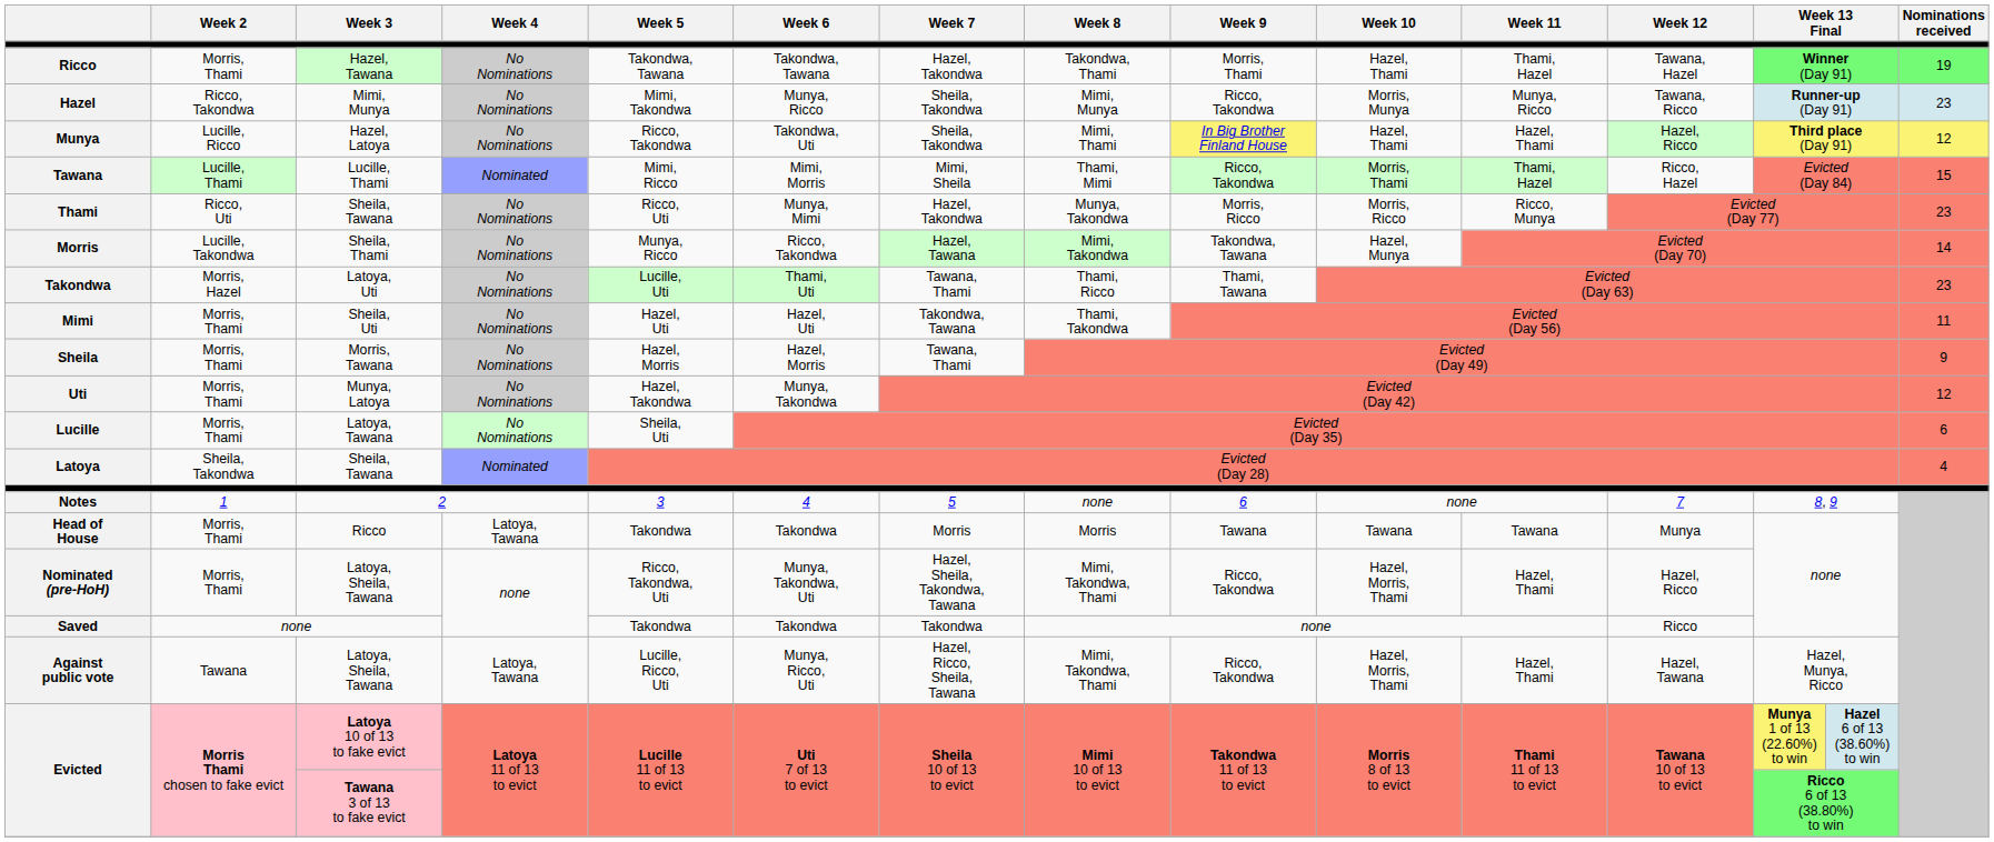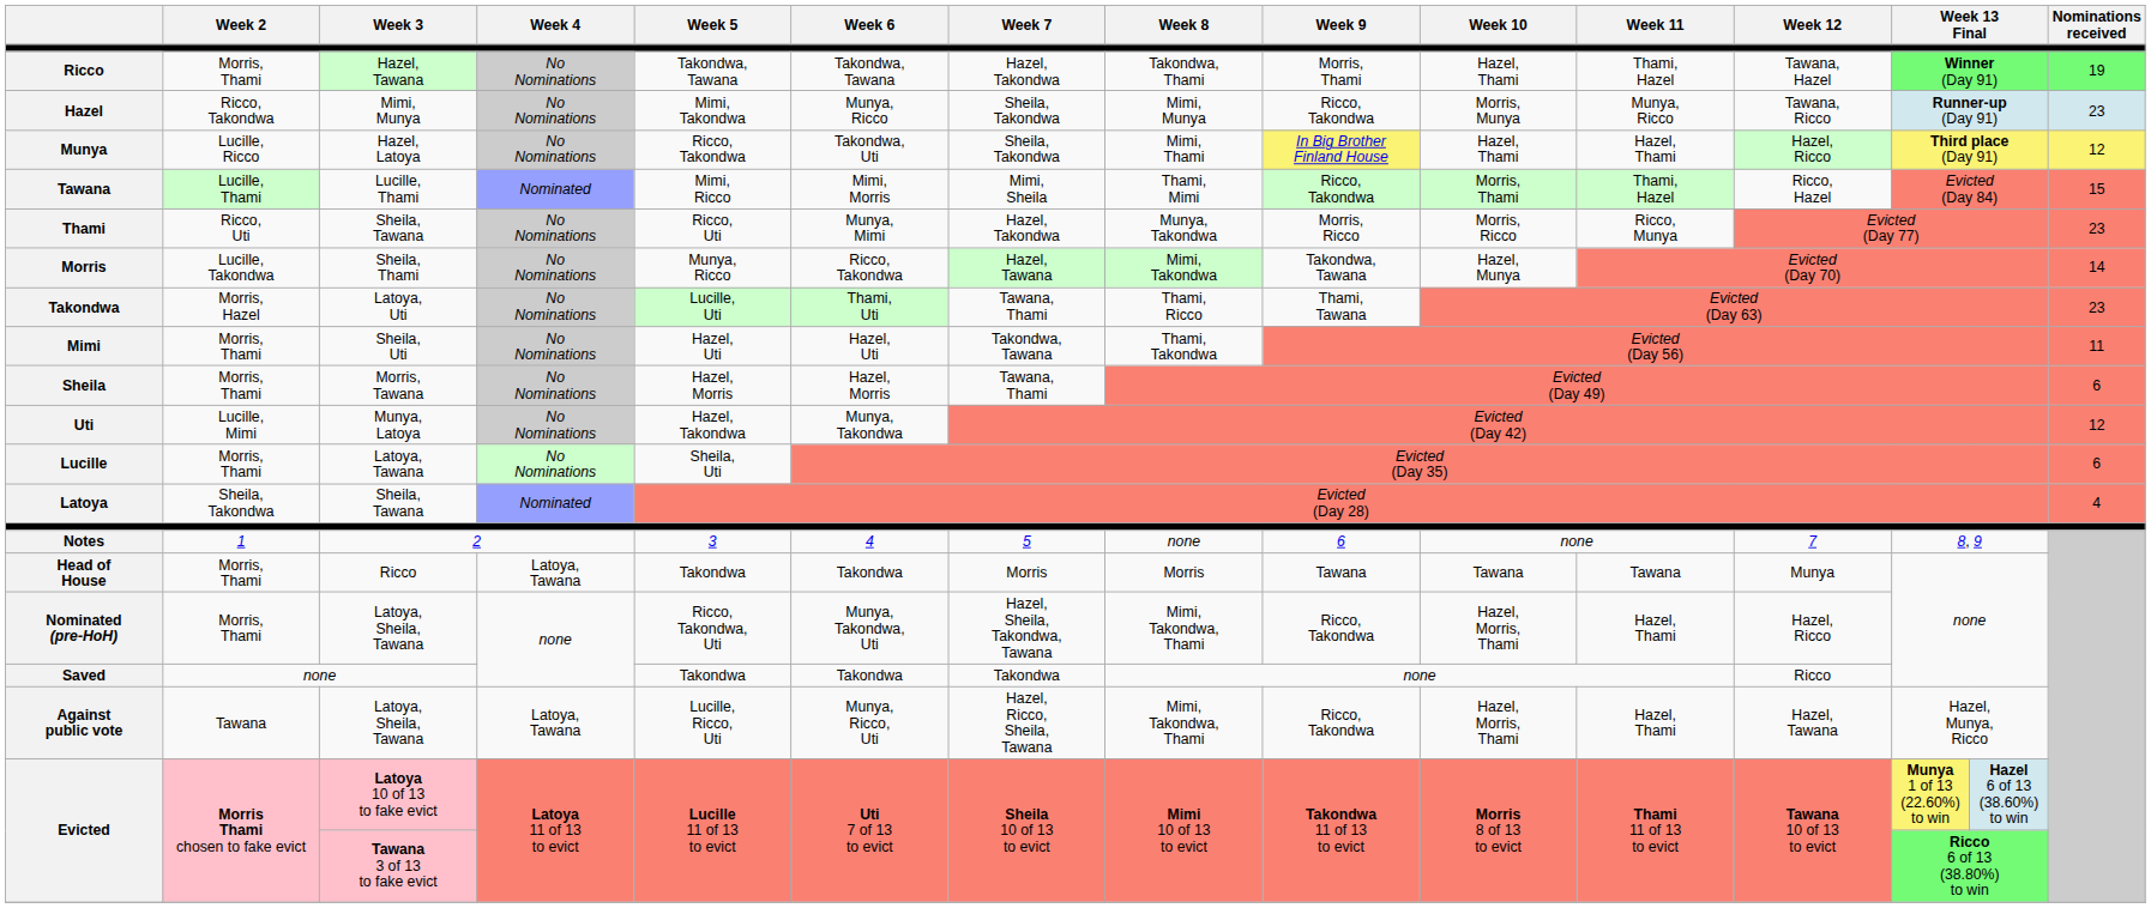 <table class="wikitable" style="text-align:center; width:100%; font-size:85%; line-height:15px;">
 <tr>
 <th style="width:7%"></th>
 <th style="width:7%">Week 2</th>
 <th style="width:7%">Week 3</th>
 <th style="width:7%">Week 4</th>
 <th style="width:7%">Week 5</th>
 <th style="width:7%">Week 6</th>
 <th style="width:7%">Week 7</th>
 <th style="width:7%">Week 8</th>
 <th style="width:7%">Week 9</th>
 <th style="width:7%">Week 10</th>
 <th style="width:7%">Week 11</th>
 <th style="width:7%">Week 12</th>
 <th colspan="2" style="width:7%">Week 13<br>Final</th>
 <th style="width:1%">Nominations received</th>
 </tr>
 <tr>
 <th colspan="15" style="background:#000000"></th>
 </tr>
 <tr>
 <th>Ricco</th>
 <td>Morris,<br>Thami</td>
 <td style="background:#cfc">Hazel,<br>Tawana</td>
 <td style="background:#CCCCCC"><em>No<br>Nominations</em></td>
 <td>Takondwa,<br>Tawana</td>
 <td>Takondwa,<br>Tawana</td>
 <td>Hazel,<br>Takondwa</td>
 <td>Takondwa,<br>Thami</td>
 <td>Morris,<br>Thami</td>
 <td>Hazel,<br>Thami</td>
 <td>Thami,<br>Hazel</td>
 <td>Tawana,<br>Hazel</td>
 <td colspan="2" style="background:#73FB76"><strong>Winner</strong><br>(Day 91)</td>
 <td style="background:#73FB76">19</td>
 </tr>
 <tr>
 <th>Hazel</th>
 <td>Ricco,<br>Takondwa</td>
 <td>Mimi,<br>Munya</td>
 <td style="background:#CCCCCC"><em>No<br>Nominations</em></td>
 <td>Mimi,<br>Takondwa</td>
 <td>Munya,<br>Ricco</td>
 <td>Sheila,<br>Takondwa</td>
 <td>Mimi,<br>Munya</td>
 <td>Ricco,<br>Takondwa</td>
 <td>Morris,<br>Munya</td>
 <td>Munya,<br>Ricco</td>
 <td>Tawana,<br>Ricco</td>
 <td colspan="2" style="background:#D1E8EF"><strong>Runner-up</strong><br>(Day 91)</td>
 <td style="background:#D1E8EF">23</td>
 </tr>
 <tr>
 <th>Munya</th>
 <td>Lucille,<br>Ricco</td>
 <td>Hazel,<br>Latoya</td>
 <td style="background:#CCCCCC"><em>No<br>Nominations</em></td>
 <td>Ricco,<br>Takondwa</td>
 <td>Takondwa,<br>Uti</td>
 <td>Sheila,<br>Takondwa</td>
 <td>Mimi,<br>Thami</td>
 <td style="background:#FBF373"><em><a href='#'>In Big Brother<br>Finland House</a></em></td>
 <td>Hazel,<br>Thami</td>
 <td>Hazel,<br>Thami</td>
 <td style="background:#cfc">Hazel,<br>Ricco</td>
 <td colspan="2" style="background:#FBF373"><strong>Third place</strong><br>(Day 91)</td>
 <td style="background:#FBF373">12</td>
 </tr>
 <tr>
 <th>Tawana</th>
 <td style="background:#cfc">Lucille,<br>Thami</td>
 <td>Lucille,<br>Thami</td>
 <td style="background:#959FFD"><em>Nominated</em></td>
 <td>Mimi,<br>Ricco</td>
 <td>Mimi,<br>Morris</td>
 <td>Mimi,<br>Sheila</td>
 <td>Thami,<br>Mimi</td>
 <td style="background:#cfc">Ricco,<br>Takondwa</td>
 <td style="background:#cfc">Morris,<br>Thami</td>
 <td style="background:#cfc">Thami,<br>Hazel</td>
 <td>Ricco,<br>Hazel</td>
 <td colspan="2" style="background:#FA8072"><em>Evicted</em><br>(Day 84)</td>
 <td style="background:#FA8072">15</td>
 </tr>
 <tr>
 <th>Thami</th>
 <td>Ricco,<br>Uti</td>
 <td>Sheila,<br>Tawana</td>
 <td style="background:#CCCCCC"><em>No<br>Nominations</em></td>
 <td>Ricco,<br>Uti</td>
 <td>Munya,<br>Mimi</td>
 <td>Hazel,<br>Takondwa</td>
 <td>Munya,<br>Takondwa</td>
 <td>Morris,<br>Ricco</td>
 <td>Morris,<br>Ricco</td>
 <td>Ricco,<br>Munya</td>
 <td colspan="3" style="background:#FA8072"><em>Evicted</em><br>(Day 77)</td>
 <td style="background:#FA8072">23</td>
 </tr>
 <tr>
 <th>Morris</th>
 <td>Lucille,<br>Takondwa</td>
 <td>Sheila,<br>Thami</td>
 <td style="background:#CCCCCC"><em>No<br>Nominations</em></td>
 <td>Munya,<br>Ricco</td>
 <td>Ricco,<br>Takondwa</td>
 <td style="background:#cfc">Hazel,<br>Tawana</td>
 <td style="background:#cfc">Mimi,<br>Takondwa</td>
 <td>Takondwa,<br>Tawana</td>
 <td>Hazel,<br>Munya</td>
 <td colspan="4" style="background:#FA8072"><em>Evicted</em><br>(Day 70)</td>
 <td style="background:#FA8072">14</td>
 </tr>
 <tr>
 <th>Takondwa</th>
 <td>Morris,<br>Hazel</td>
 <td>Latoya,<br>Uti</td>
 <td style="background:#CCCCCC"><em>No<br>Nominations</em></td>
 <td style="background:#cfc">Lucille,<br>Uti</td>
 <td style="background:#cfc">Thami,<br>Uti</td>
 <td>Tawana,<br>Thami</td>
 <td>Thami,<br>Ricco</td>
 <td>Thami,<br>Tawana</td>
 <td colspan="5" style="background:#FA8072"><em>Evicted</em><br>(Day 63)</td>
 <td style="background:#FA8072">23</td>
 </tr>
 <tr>
 <th>Mimi</th>
 <td>Morris,<br>Thami</td>
 <td>Sheila,<br>Uti</td>
 <td style="background:#CCCCCC"><em>No<br>Nominations</em></td>
 <td>Hazel,<br>Uti</td>
 <td>Hazel,<br>Uti</td>
 <td>Takondwa,<br>Tawana</td>
 <td>Thami,<br>Takondwa</td>
 <td colspan="6" style="background:#FA8072"><em>Evicted</em><br>(Day 56)</td>
 <td style="background:#FA8072">11</td>
 </tr>
 <tr>
 <th>Sheila</th>
 <td>Morris,<br>Thami</td>
 <td>Morris,<br>Tawana</td>
 <td style="background:#CCCCCC"><em>No<br>Nominations</em></td>
 <td>Hazel,<br>Morris</td>
 <td>Hazel,<br>Morris</td>
 <td>Tawana,<br>Thami</td>
 <td colspan="7" style="background:#FA8072"><em>Evicted</em><br>(Day 49)</td>
-<td style="background:#FA8072">9</td>
+<td style="background:#FA8072">6</td>
 </tr>
 <tr>
 <th>Uti</th>
-<td>Morris,<br>Thami</td>
+<td>Lucille,<br>Mimi</td>
 <td>Munya,<br>Latoya</td>
 <td style="background:#CCCCCC"><em>No<br>Nominations</em></td>
 <td>Hazel,<br>Takondwa</td>
 <td>Munya,<br>Takondwa</td>
 <td colspan="8" style="background:#FA8072"><em>Evicted</em><br>(Day 42)</td>
 <td style="background:#FA8072">12</td>
 </tr>
 <tr>
 <th>Lucille</th>
 <td>Morris,<br>Thami</td>
 <td>Latoya,<br>Tawana</td>
 <td style="background:#cfc"><em>No<br>Nominations</em></td>
 <td>Sheila,<br>Uti</td>
 <td colspan="9" style="background:#FA8072"><em>Evicted</em><br>(Day 35)</td>
 <td style="background:#FA8072">6</td>
 </tr>
 <tr>
 <th>Latoya</th>
 <td>Sheila,<br>Takondwa</td>
 <td>Sheila,<br>Tawana</td>
 <td style="background:#959FFD"><em>Nominated</em></td>
 <td colspan="10" style="background:#FA8072"><em>Evicted</em><br>(Day 28)</td>
 <td style="background:#FA8072">4</td>
 </tr>
 <tr>
 <th colspan="15" style="background:#000000"></th>
 </tr>
 <tr>
 <th>Notes</th>
 <td><em><a href='#'>1</a></em></td>
 <td colspan="2"><em><a href='#'>2</a></em></td>
 <td><em><a href='#'>3</a></em></td>
 <td><em><a href='#'>4</a></em></td>
 <td><em><a href='#'>5</a></em></td>
 <td><em>none</em></td>
 <td><em><a href='#'>6</a></em></td>
 <td colspan="2"><em>none</em></td>
 <td><em><a href='#'>7</a></em></td>
 <td colspan="2"><em><a href='#'>8</a></em>, <em><a href='#'>9</a></em></td>
 <td rowspan="7" style="background:#ccc"></td>
 </tr>
 <tr>
 <th>Head of<br>House</th>
 <td>Morris,<br>Thami</td>
 <td>Ricco</td>
 <td>Latoya,<br>Tawana</td>
 <td>Takondwa</td>
 <td>Takondwa</td>
 <td>Morris</td>
 <td>Morris</td>
 <td>Tawana</td>
 <td>Tawana</td>
 <td>Tawana</td>
 <td>Munya</td>
 <td colspan="2" rowspan="3"><em>none</em></td>
 </tr>
 <tr>
 <th>Nominated<br><em>(pre-HoH)</em></th>
 <td>Morris,<br>Thami</td>
 <td>Latoya,<br>Sheila,<br>Tawana</td>
 <td rowspan="2"><em>none</em></td>
 <td>Ricco,<br>Takondwa,<br>Uti</td>
 <td>Munya,<br>Takondwa,<br>Uti</td>
 <td>Hazel,<br>Sheila,<br>Takondwa,<br>Tawana</td>
 <td>Mimi,<br>Takondwa,<br>Thami</td>
 <td>Ricco,<br>Takondwa</td>
 <td>Hazel,<br>Morris,<br>Thami</td>
 <td>Hazel,<br>Thami</td>
 <td>Hazel,<br>Ricco</td>
 </tr>
 <tr>
 <th>Saved</th>
 <td colspan="2"><em>none</em></td>
 <td>Takondwa</td>
 <td>Takondwa</td>
 <td>Takondwa</td>
 <td colspan="4"><em>none</em></td>
 <td>Ricco</td>
 </tr>
 <tr>
 <th>Against<br>public vote</th>
 <td>Tawana</td>
 <td>Latoya,<br>Sheila,<br>Tawana</td>
 <td>Latoya,<br>Tawana</td>
 <td>Lucille,<br>Ricco,<br>Uti</td>
 <td>Munya,<br>Ricco,<br>Uti</td>
 <td>Hazel,<br>Ricco,<br>Sheila,<br>Tawana</td>
 <td>Mimi,<br>Takondwa,<br>Thami</td>
 <td>Ricco,<br>Takondwa</td>
 <td>Hazel,<br>Morris,<br>Thami</td>
 <td>Hazel,<br>Thami</td>
 <td>Hazel,<br>Tawana</td>
 <td colspan="2">Hazel,<br>Munya,<br>Ricco</td>
 </tr>
 <tr>
 <th rowspan="2">Evicted</th>
 <td rowspan="2" style="background:#FFC0CB"><strong>Morris<br>Thami</strong><br>chosen to fake evict</td>
 <td style="background:#FFC0CB"><strong>Latoya</strong><br>10 of 13<br>to fake evict</td>
 <td rowspan="2" style="background:#FA8072"><strong>Latoya</strong><br>11 of 13<br>to evict</td>
 <td rowspan="2" style="background:#FA8072"><strong>Lucille</strong><br>11 of 13<br>to evict</td>
 <td rowspan="2" style="background:#FA8072"><strong>Uti</strong><br>7 of 13<br>to evict</td>
 <td rowspan="2" style="background:#FA8072"><strong>Sheila</strong><br>10 of 13<br>to evict</td>
 <td rowspan="2" style="background:#FA8072"><strong>Mimi</strong><br>10 of 13<br>to evict</td>
 <td rowspan="2" style="background:#FA8072"><strong>Takondwa</strong><br>11 of 13<br>to evict</td>
 <td rowspan="2" style="background:#FA8072"><strong>Morris</strong><br>8 of 13<br>to evict</td>
 <td rowspan="2" style="background:#FA8072"><strong>Thami</strong><br>11 of 13<br>to evict</td>
 <td rowspan="2" style="background:#FA8072"><strong>Tawana</strong><br> 10 of 13<br>to evict</td>
 <td style="background:#FBF373"><strong>Munya</strong><br>1 of 13<br>(22.60%)<br>to win</td>
 <td style="background:#D1E8EF"><strong>Hazel</strong><br>6 of 13<br>(38.60%)<br>to win</td>
 </tr>
 <tr>
 <td style="background:#FFC0CB"><strong>Tawana</strong><br>3 of 13<br>to fake evict</td>
 <td colspan="2" style="background:#73FB76"><strong>Ricco</strong><br>6 of 13<br>(38.80%)<br>to win</td>
 </tr>
 <tr>
 </tr>
 </table>
